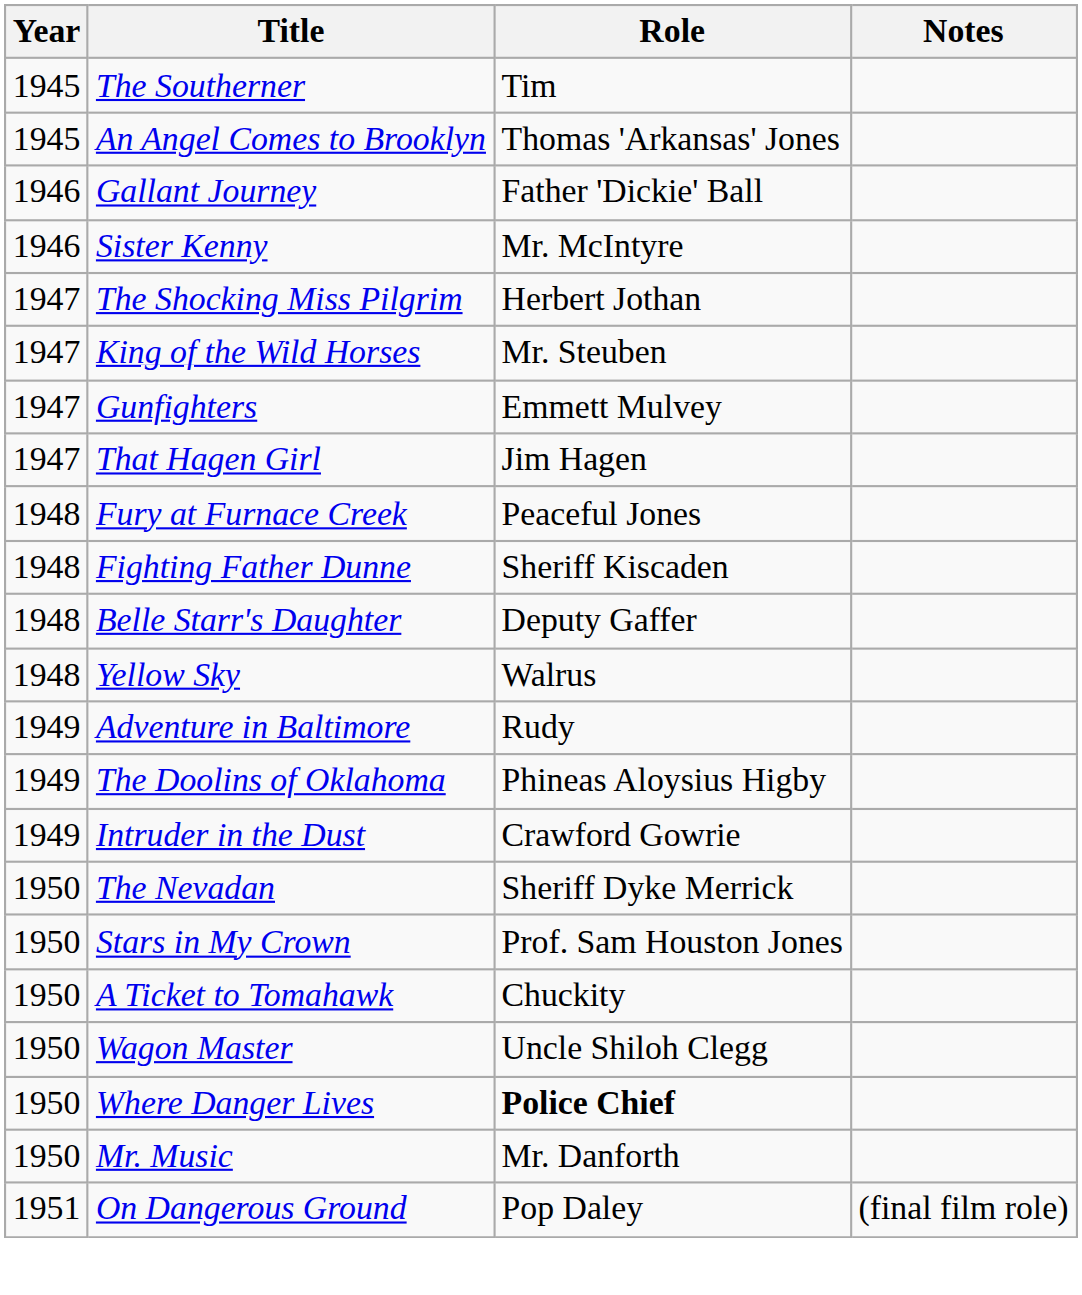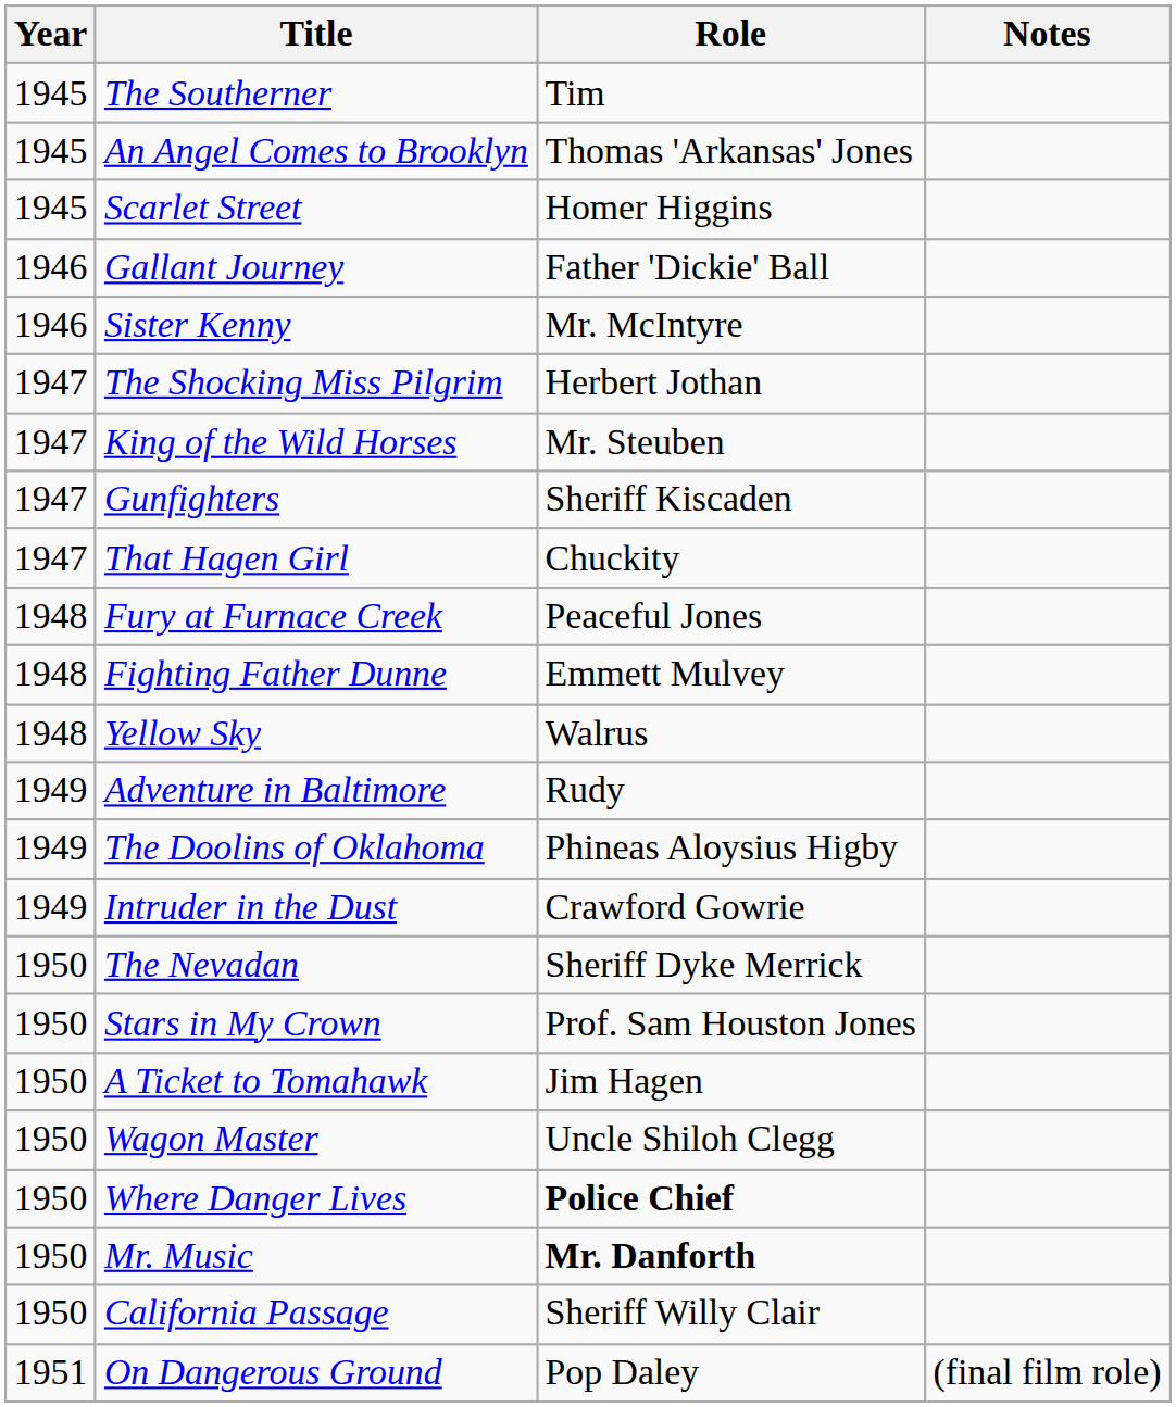 <table class="wikitable">
 <tr>
 <th>Year</th>
 <th>Title</th>
 <th>Role</th>
 <th>Notes</th>
 </tr>
 <tr>
 <td>1945</td>
 <td><em><a href='#'>The Southerner</a></em></td>
 <td>Tim</td>
 <td></td>
 </tr>
 <tr>
 <td>1945</td>
 <td><em><a href='#'>An Angel Comes to Brooklyn</a></em></td>
 <td>Thomas 'Arkansas' Jones</td>
+<td></td>
+</tr>
+<tr>
+<td>1945</td>
+<td><em><a href='#'>Scarlet Street</a></em></td>
+<td>Homer Higgins</td>
 <td></td>
 </tr>
 <tr>
 <td>1946</td>
 <td><em><a href='#'>Gallant Journey</a></em></td>
 <td>Father 'Dickie' Ball</td>
 <td></td>
 </tr>
 <tr>
 <td>1946</td>
 <td><em><a href='#'>Sister Kenny</a></em></td>
 <td>Mr. McIntyre</td>
 <td></td>
 </tr>
 <tr>
 <td>1947</td>
 <td><em><a href='#'>The Shocking Miss Pilgrim</a></em></td>
 <td>Herbert Jothan</td>
 <td></td>
 </tr>
 <tr>
 <td>1947</td>
 <td><em><a href='#'>King of the Wild Horses</a></em></td>
 <td>Mr. Steuben</td>
 <td></td>
 </tr>
 <tr>
 <td>1947</td>
 <td><em><a href='#'>Gunfighters</a></em></td>
-<td>Emmett Mulvey</td>
+<td>Sheriff Kiscaden</td>
 <td></td>
 </tr>
 <tr>
 <td>1947</td>
 <td><em><a href='#'>That Hagen Girl</a></em></td>
-<td>Jim Hagen</td>
+<td>Chuckity</td>
 <td></td>
 </tr>
 <tr>
 <td>1948</td>
 <td><em><a href='#'>Fury at Furnace Creek</a></em></td>
 <td>Peaceful Jones</td>
 <td></td>
 </tr>
 <tr>
 <td>1948</td>
 <td><em><a href='#'>Fighting Father Dunne</a></em></td>
-<td>Sheriff Kiscaden</td>
-<td></td>
-</tr>
-<tr>
-<td>1948</td>
-<td><em><a href='#'>Belle Starr's Daughter</a></em></td>
-<td>Deputy Gaffer</td>
+<td>Emmett Mulvey</td>
 <td></td>
 </tr>
 <tr>
 <td>1948</td>
 <td><em><a href='#'>Yellow Sky</a></em></td>
 <td>Walrus</td>
 <td></td>
 </tr>
 <tr>
 <td>1949</td>
 <td><em><a href='#'>Adventure in Baltimore</a></em></td>
 <td>Rudy</td>
 <td></td>
 </tr>
 <tr>
 <td>1949</td>
 <td><em><a href='#'>The Doolins of Oklahoma</a></em></td>
 <td>Phineas Aloysius Higby</td>
 <td></td>
 </tr>
 <tr>
 <td>1949</td>
 <td><em><a href='#'>Intruder in the Dust</a></em></td>
 <td>Crawford Gowrie</td>
 <td></td>
 </tr>
 <tr>
 <td>1950</td>
 <td><em><a href='#'>The Nevadan</a></em></td>
 <td>Sheriff Dyke Merrick</td>
 <td></td>
 </tr>
 <tr>
 <td>1950</td>
 <td><em><a href='#'>Stars in My Crown</a></em></td>
 <td>Prof. Sam Houston Jones</td>
 <td></td>
 </tr>
 <tr>
 <td>1950</td>
 <td><em><a href='#'>A Ticket to Tomahawk</a></em></td>
-<td>Chuckity</td>
+<td>Jim Hagen</td>
 <td></td>
 </tr>
 <tr>
 <td>1950</td>
 <td><em><a href='#'>Wagon Master</a></em></td>
 <td>Uncle Shiloh Clegg</td>
 <td></td>
 </tr>
 <tr>
 <td>1950</td>
 <td><em><a href='#'>Where Danger Lives</a></em></td>
 <td><strong>Police Chief</strong></td>
 <td></td>
 </tr>
 <tr>
 <td>1950</td>
 <td><em><a href='#'>Mr. Music</a></em></td>
-<td>Mr. Danforth</td>
+<td><strong>Mr. Danforth</strong></td>
+<td></td>
+</tr>
+<tr>
+<td>1950</td>
+<td><em><a href='#'>California Passage</a></em></td>
+<td>Sheriff Willy Clair</td>
 <td></td>
 </tr>
 <tr>
 <td>1951</td>
 <td><em><a href='#'>On Dangerous Ground</a></em></td>
 <td>Pop Daley</td>
 <td>(final film role)</td>
 </tr>
 </table>
